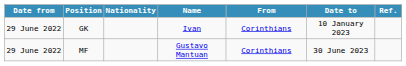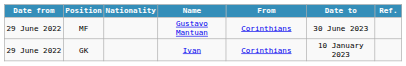 <table class="wikitable" style="text-align:center; font-size:90%; ">
 <tr>
 <th style="background:#348EB9; color:white; width:200px;">Date from</th>
 <th style="background:#348EB9; color:white; width:50px;">Position</th>
 <th style="background:#348EB9; color:white; width:50px;">Nationality</th>
 <th style="background:#348EB9; color:white; width:200px;">Name</th>
 <th style="background:#348EB9; color:white; width:200px;">From</th>
 <th style="background:#348EB9; color:white; width:200px;">Date to</th>
 <th style="background:#348EB9; color:white; width:50px;">Ref.</th>
 </tr>
 <tr>
 <td>29 June 2022</td>
+<td>MF</td>
+<td></td>
+<td><a href='#'>Gustavo Mantuan</a></td>
+<td><a href='#'>Corinthians</a></td>
+<td>30 June 2023</td>
+<td></td>
+</tr>
+<tr>
+<td>29 June 2022</td>
 <td>GK</td>
 <td></td>
 <td><a href='#'>Ivan</a></td>
 <td><a href='#'>Corinthians</a></td>
 <td>10 January 2023</td>
 <td></td>
 </tr>
-<tr>
-<td>29 June 2022</td>
-<td>MF</td>
-<td></td>
-<td><a href='#'>Gustavo Mantuan</a></td>
-<td><a href='#'>Corinthians</a></td>
-<td>30 June 2023</td>
-<td></td>
-</tr>
 </table>
